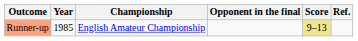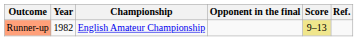 <table class="wikitable">
 <tr>
 <th>Outcome</th>
 <th>Year</th>
 <th>Championship</th>
 <th>Opponent in the final</th>
 <th>Score</th>
 <th>Ref.</th>
 </tr>
 <tr>
 <td style="background:#ffa07a;">Runner-up</td>
-<td>1985</td>
+<td>1982</td>
 <td><a href='#'>English Amateur Championship</a></td>
 <td></td>
 <td align = "center" style="background: khaki;">9–13</td>
 <td></td>
 </tr>
 </table>
